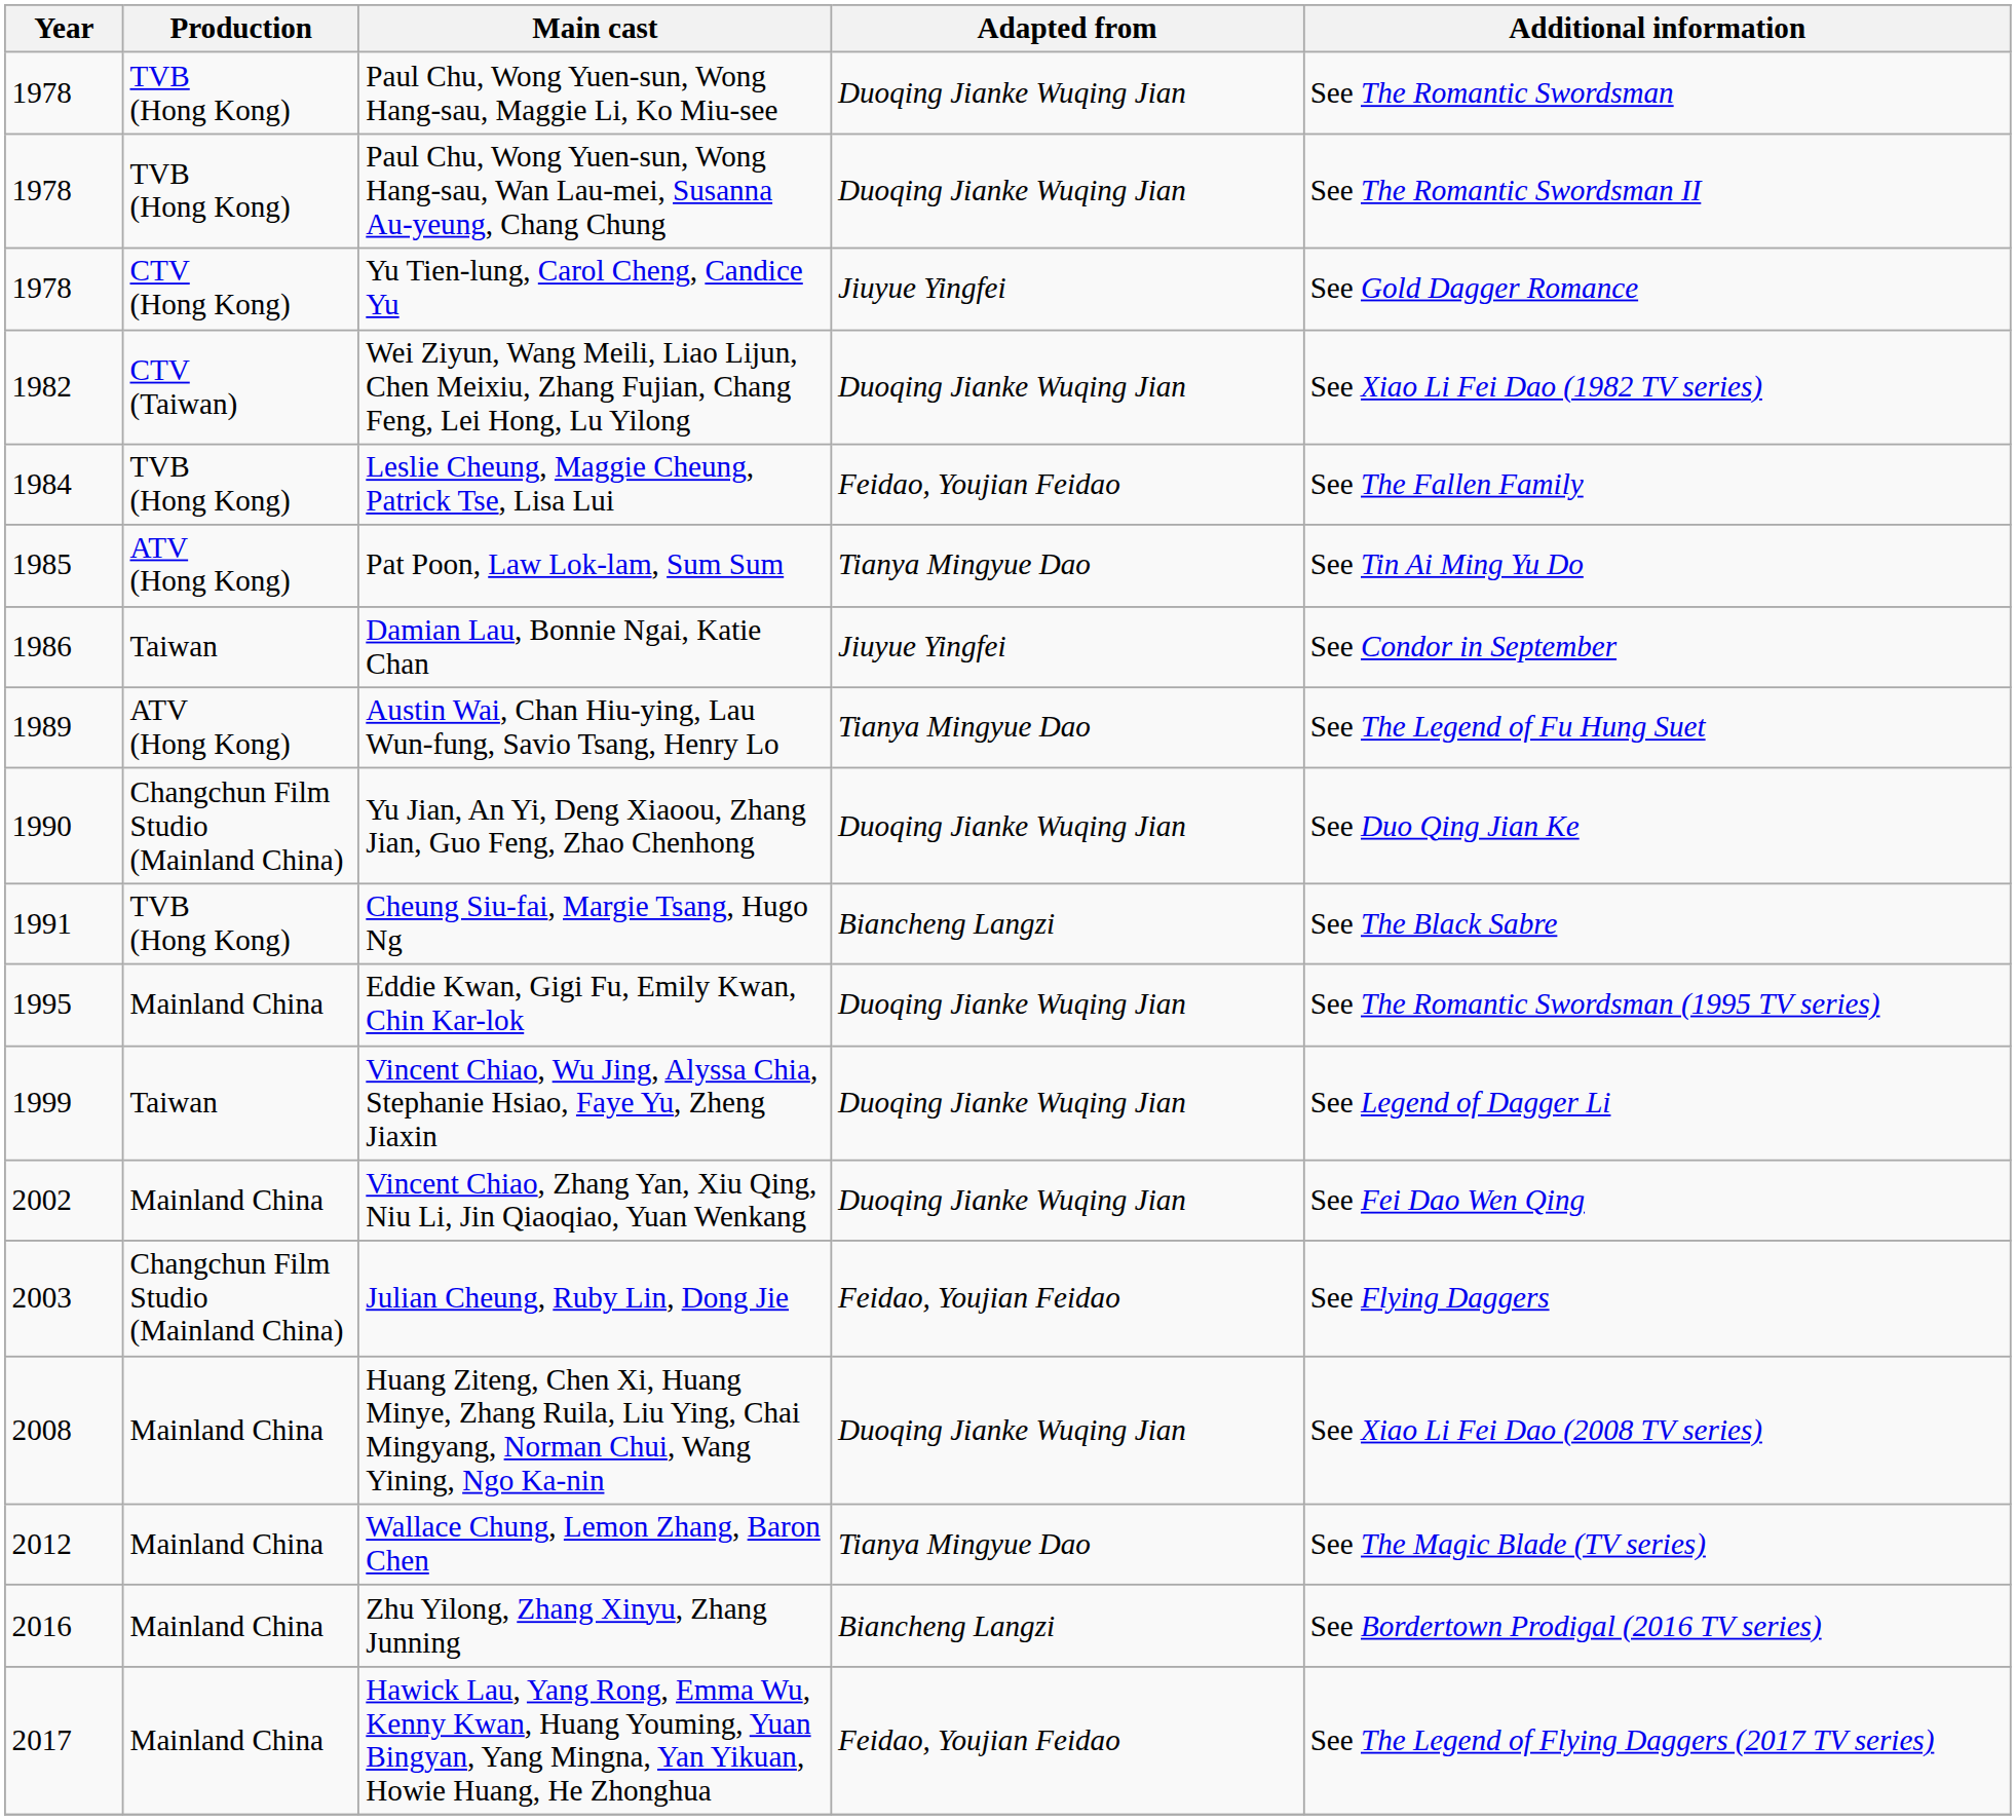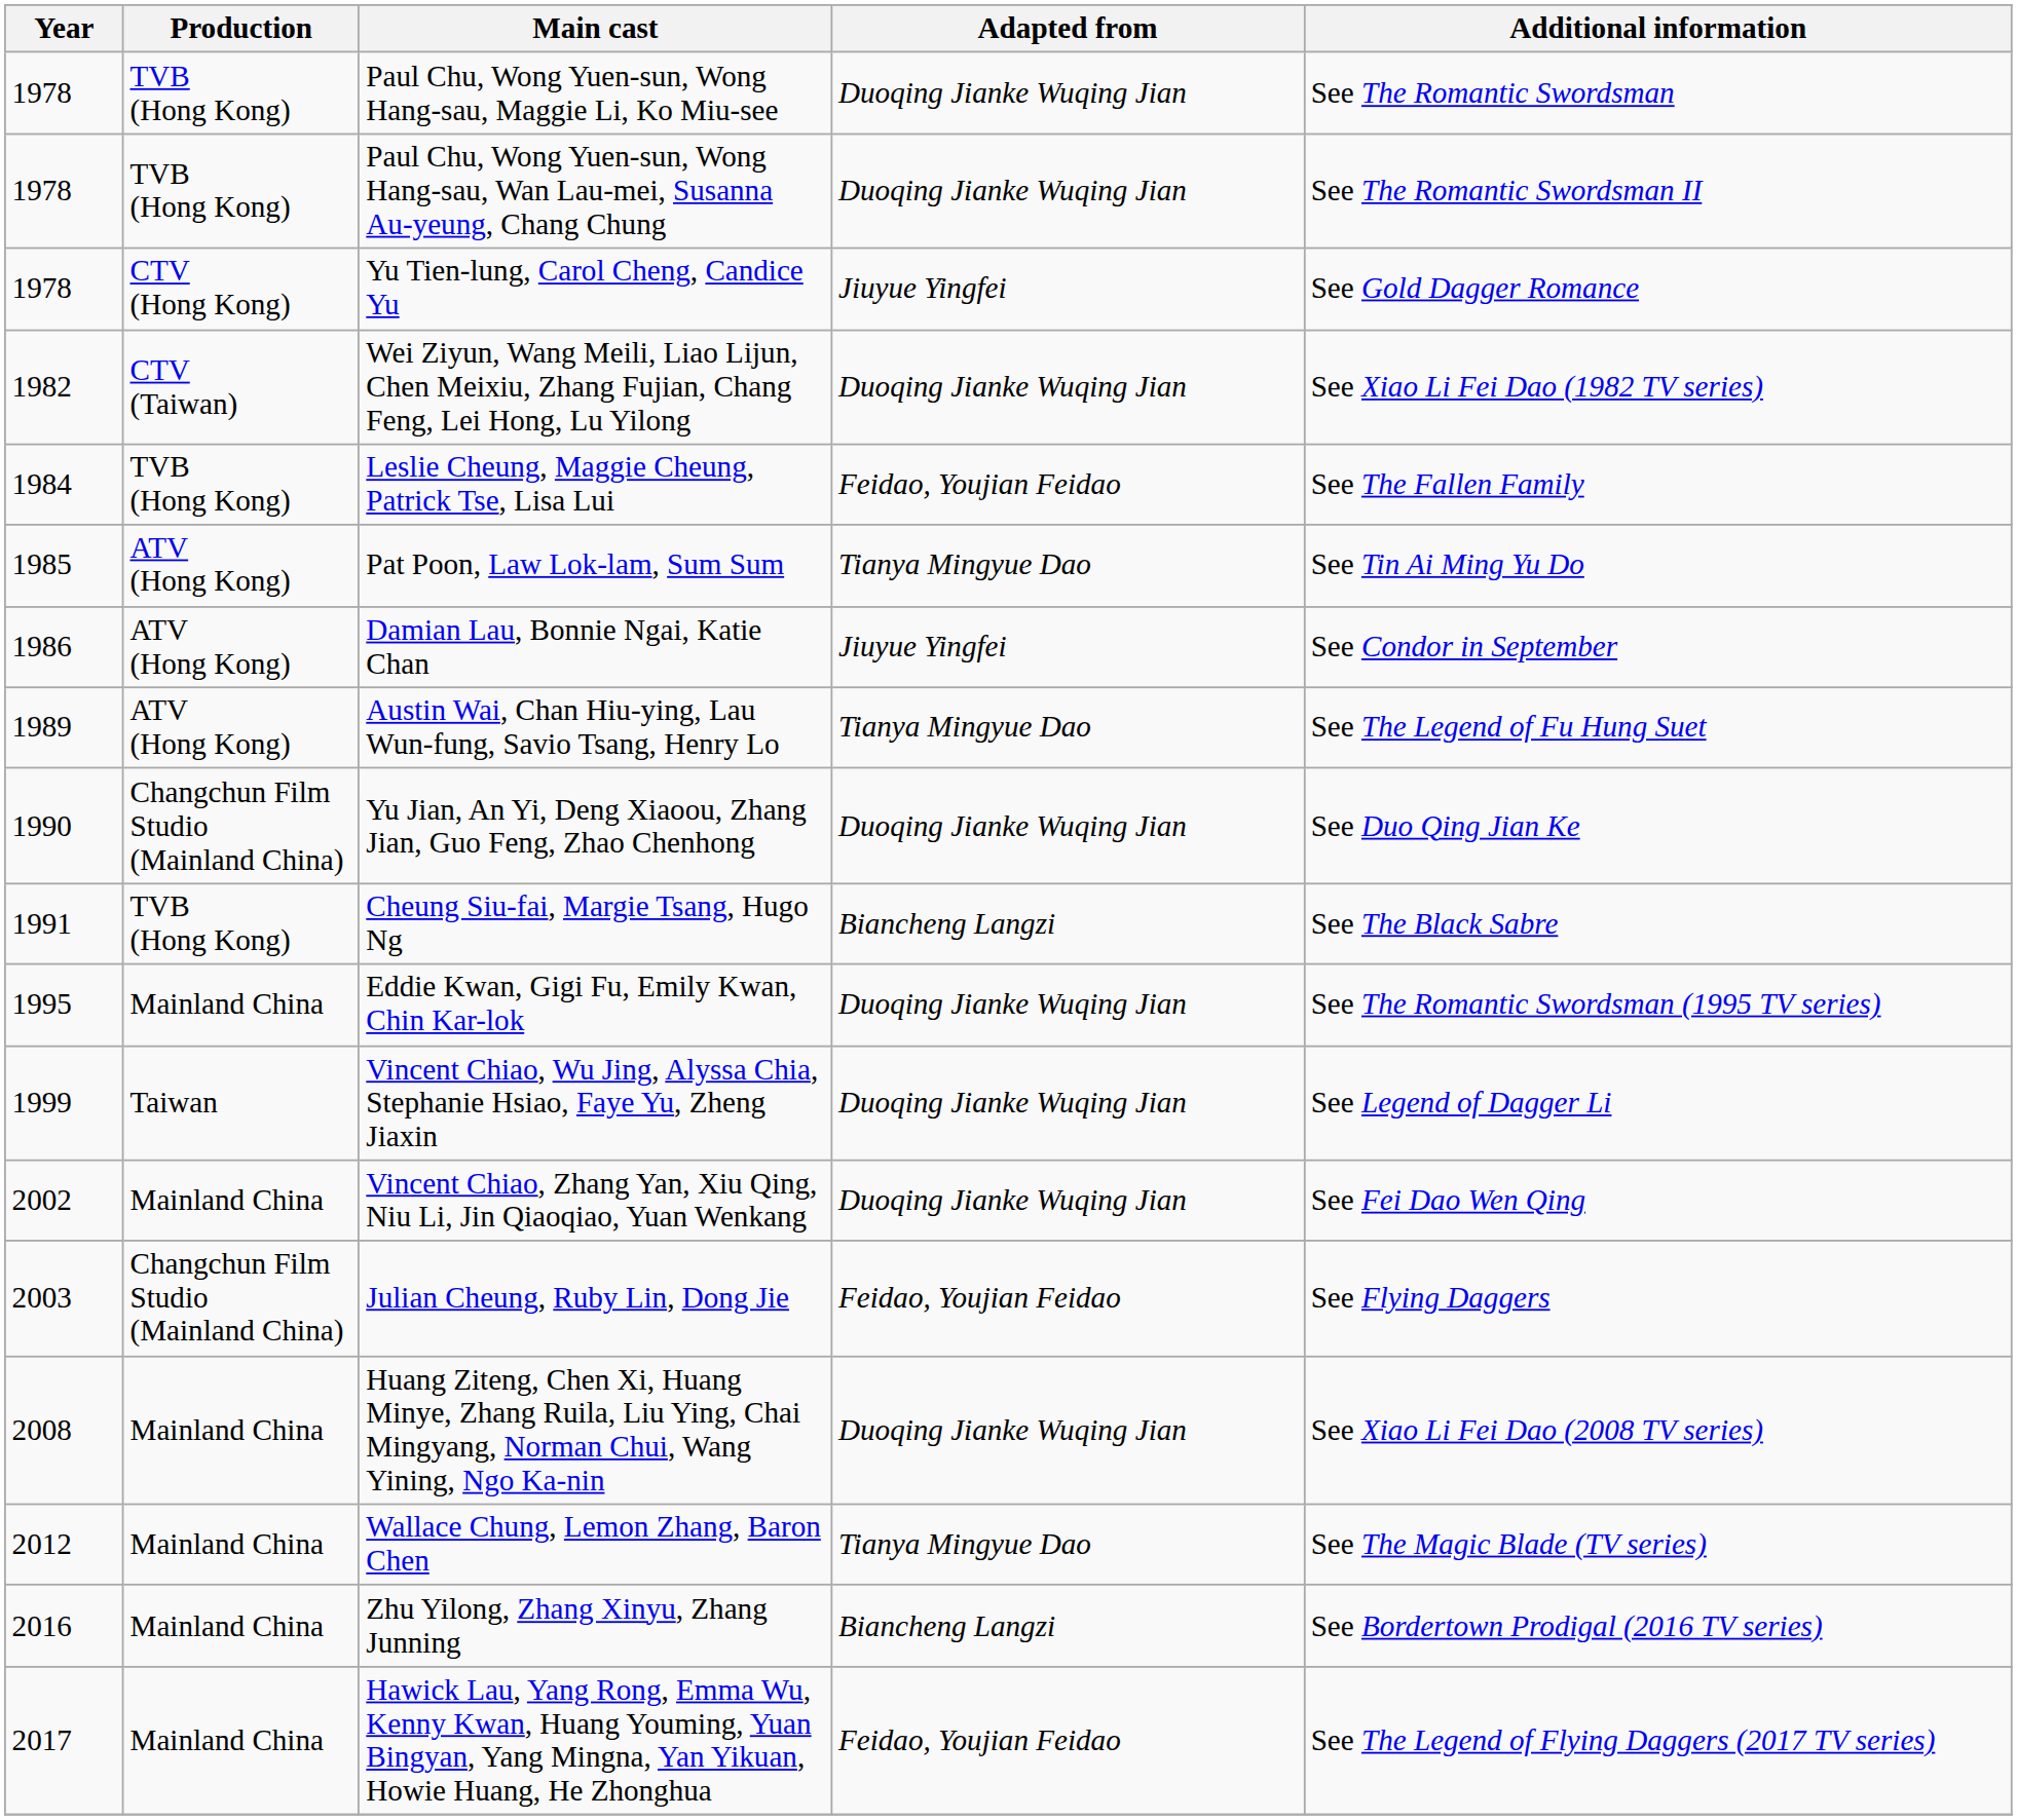 <table class="wikitable" width=85%>
 <tr>
 <th width=5%>Year</th>
 <th width=10%>Production</th>
 <th width=20%>Main cast</th>
 <th width=20%>Adapted from</th>
 <th width=30%>Additional information</th>
 </tr>
 <tr>
 <td>1978</td>
 <td><a href='#'>TVB</a><br>(Hong Kong)</td>
 <td>Paul Chu, Wong Yuen-sun, Wong Hang-sau, Maggie Li, Ko Miu-see</td>
 <td><em>Duoqing Jianke Wuqing Jian</em></td>
 <td>See <em><a href='#'>The Romantic Swordsman</a></em></td>
 </tr>
 <tr>
 <td>1978</td>
 <td>TVB<br>(Hong Kong)</td>
 <td>Paul Chu, Wong Yuen-sun, Wong Hang-sau, Wan Lau-mei, <a href='#'>Susanna Au-yeung</a>, Chang Chung</td>
 <td><em>Duoqing Jianke Wuqing Jian</em></td>
 <td>See <em><a href='#'>The Romantic Swordsman II</a></em></td>
 </tr>
 <tr>
 <td>1978</td>
 <td><a href='#'>CTV</a><br>(Hong Kong)</td>
 <td>Yu Tien-lung, <a href='#'>Carol Cheng</a>, <a href='#'>Candice Yu</a></td>
 <td><em>Jiuyue Yingfei</em></td>
 <td>See <em><a href='#'>Gold Dagger Romance</a></em></td>
 </tr>
 <tr>
 <td>1982</td>
 <td><a href='#'>CTV</a><br>(Taiwan)</td>
 <td>Wei Ziyun, Wang Meili, Liao Lijun, Chen Meixiu, Zhang Fujian, Chang Feng, Lei Hong, Lu Yilong</td>
 <td><em>Duoqing Jianke Wuqing Jian</em></td>
 <td>See <em><a href='#'>Xiao Li Fei Dao (1982 TV series)</a></em></td>
 </tr>
 <tr>
 <td>1984</td>
 <td>TVB<br>(Hong Kong)</td>
 <td><a href='#'>Leslie Cheung</a>, <a href='#'>Maggie Cheung</a>, <a href='#'>Patrick Tse</a>, Lisa Lui</td>
 <td><em>Feidao, Youjian Feidao</em></td>
 <td>See <em><a href='#'>The Fallen Family</a></em></td>
 </tr>
 <tr>
 <td>1985</td>
 <td><a href='#'>ATV</a><br>(Hong Kong)</td>
 <td>Pat Poon, <a href='#'>Law Lok-lam</a>, <a href='#'>Sum Sum</a></td>
 <td><em>Tianya Mingyue Dao</em></td>
 <td>See <em><a href='#'>Tin Ai Ming Yu Do</a></em></td>
 </tr>
 <tr>
 <td>1986</td>
-<td>Taiwan</td>
+<td>ATV<br>(Hong Kong)</td>
 <td><a href='#'>Damian Lau</a>, Bonnie Ngai, Katie Chan</td>
 <td><em>Jiuyue Yingfei</em></td>
 <td>See <em><a href='#'>Condor in September</a></em></td>
 </tr>
 <tr>
 <td>1989</td>
 <td>ATV<br>(Hong Kong)</td>
 <td><a href='#'>Austin Wai</a>, Chan Hiu-ying, Lau Wun-fung, Savio Tsang, Henry Lo</td>
 <td><em>Tianya Mingyue Dao</em></td>
 <td>See <em><a href='#'>The Legend of Fu Hung Suet</a></em></td>
 </tr>
 <tr>
 <td>1990</td>
 <td>Changchun Film Studio<br>(Mainland China)</td>
 <td>Yu Jian, An Yi, Deng Xiaoou, Zhang Jian, Guo Feng, Zhao Chenhong</td>
 <td><em>Duoqing Jianke Wuqing Jian</em></td>
 <td>See <em><a href='#'>Duo Qing Jian Ke</a></em></td>
 </tr>
 <tr>
 <td>1991</td>
 <td>TVB<br>(Hong Kong)</td>
 <td><a href='#'>Cheung Siu-fai</a>, <a href='#'>Margie Tsang</a>, Hugo Ng</td>
 <td><em>Biancheng Langzi</em></td>
 <td>See <em><a href='#'>The Black Sabre</a></em></td>
 </tr>
 <tr>
 <td>1995</td>
 <td>Mainland China</td>
 <td>Eddie Kwan, Gigi Fu, Emily Kwan, <a href='#'>Chin Kar-lok</a></td>
 <td><em>Duoqing Jianke Wuqing Jian</em></td>
 <td>See <em><a href='#'>The Romantic Swordsman (1995 TV series)</a></em></td>
 </tr>
 <tr>
 <td>1999</td>
 <td>Taiwan</td>
 <td><a href='#'>Vincent Chiao</a>, <a href='#'>Wu Jing</a>, <a href='#'>Alyssa Chia</a>, Stephanie Hsiao, <a href='#'>Faye Yu</a>, Zheng Jiaxin</td>
 <td><em>Duoqing Jianke Wuqing Jian</em></td>
 <td>See <em><a href='#'>Legend of Dagger Li</a></em></td>
 </tr>
 <tr>
 <td>2002</td>
 <td>Mainland China</td>
 <td><a href='#'>Vincent Chiao</a>, Zhang Yan, Xiu Qing, Niu Li, Jin Qiaoqiao, Yuan Wenkang</td>
 <td><em>Duoqing Jianke Wuqing Jian</em></td>
 <td>See <em><a href='#'>Fei Dao Wen Qing</a></em></td>
 </tr>
 <tr>
 <td>2003</td>
 <td>Changchun Film Studio<br>(Mainland China)</td>
 <td><a href='#'>Julian Cheung</a>, <a href='#'>Ruby Lin</a>, <a href='#'>Dong Jie</a></td>
 <td><em>Feidao, Youjian Feidao</em></td>
 <td>See <em><a href='#'>Flying Daggers</a></em></td>
 </tr>
 <tr>
 <td>2008</td>
 <td>Mainland China</td>
 <td>Huang Ziteng, Chen Xi, Huang Minye, Zhang Ruila, Liu Ying, Chai Mingyang, <a href='#'>Norman Chui</a>, Wang Yining, <a href='#'>Ngo Ka-nin</a></td>
 <td><em>Duoqing Jianke Wuqing Jian</em></td>
 <td>See <em><a href='#'>Xiao Li Fei Dao (2008 TV series)</a></em></td>
 </tr>
 <tr>
 <td>2012</td>
 <td>Mainland China</td>
 <td><a href='#'>Wallace Chung</a>, <a href='#'>Lemon Zhang</a>, <a href='#'>Baron Chen</a></td>
 <td><em>Tianya Mingyue Dao</em></td>
 <td>See <em><a href='#'>The Magic Blade (TV series)</a></em></td>
 </tr>
 <tr>
 <td>2016</td>
 <td>Mainland China</td>
 <td>Zhu Yilong, <a href='#'>Zhang Xinyu</a>, Zhang Junning</td>
 <td><em>Biancheng Langzi</em></td>
 <td>See <em><a href='#'>Bordertown Prodigal (2016 TV series)</a></em></td>
 </tr>
 <tr>
 <td>2017</td>
 <td>Mainland China</td>
 <td><a href='#'>Hawick Lau</a>, <a href='#'>Yang Rong</a>, <a href='#'>Emma Wu</a>, <a href='#'>Kenny Kwan</a>, Huang Youming, <a href='#'>Yuan Bingyan</a>, Yang Mingna, <a href='#'>Yan Yikuan</a>, Howie Huang, He Zhonghua</td>
 <td><em>Feidao, Youjian Feidao</em></td>
 <td>See <em><a href='#'>The Legend of Flying Daggers (2017 TV series)</a></em></td>
 </tr>
 <tr>
 </tr>
 </table>
